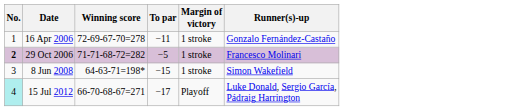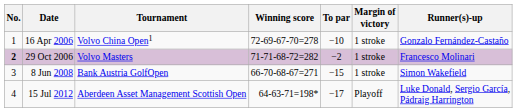 <table class="wikitable" style="font-size:95%;">
 <tr>
 <th>No.</th>
 <th>Date</th>
+<th>Tournament</th>
 <th>Winning score</th>
 <th>To par</th>
 <th>Margin of<br>victory</th>
 <th>Runner(s)-up</th>
 </tr>
 <tr>
 <td align=center>1</td>
 <td align=right>16 Apr <a href='#'>2006</a></td>
+<td><a href='#'>Volvo China Open</a><sup>1</sup></td>
 <td align=right>72-69-67-70=278</td>
-<td align=center>−11</td>
+<td align=center>−10</td>
 <td>1 stroke</td>
 <td> <a href='#'>Gonzalo Fernández-Castaño</a></td>
 </tr>
 <tr style="background:thistle">
 <td align=center><strong>2</strong></td>
 <td align=right>29 Oct 2006</td>
+<td><a href='#'>Volvo Masters</a></td>
 <td align=right>71-71-68-72=282</td>
-<td align=center>−5</td>
+<td align=center>−2</td>
 <td>1 stroke</td>
 <td> <a href='#'>Francesco Molinari</a></td>
 </tr>
 <tr>
 <td align=center>3</td>
 <td align=right>8 Jun <a href='#'>2008</a></td>
-<td align=right>64-63-71=198*</td>
+<td><a href='#'>Bank Austria GolfOpen</a></td>
+<td align=right>66-70-68-67=271</td>
 <td align=center>−15</td>
 <td>1 stroke</td>
 <td> <a href='#'>Simon Wakefield</a></td>
 </tr>
 <tr>
-<td align=center style="background: paleturquoise;">4</td>
+<td align=center>4</td>
 <td align=right>15 Jul <a href='#'>2012</a></td>
-<td align=right>66-70-68-67=271</td>
+<td><a href='#'>Aberdeen Asset Management Scottish Open</a></td>
+<td align=right>64-63-71=198*</td>
 <td align=center>−17</td>
 <td>Playoff</td>
 <td> <a href='#'>Luke Donald</a>,  <a href='#'>Sergio García</a>,<br> <a href='#'>Pádraig Harrington</a></td>
 </tr>
 </table>
